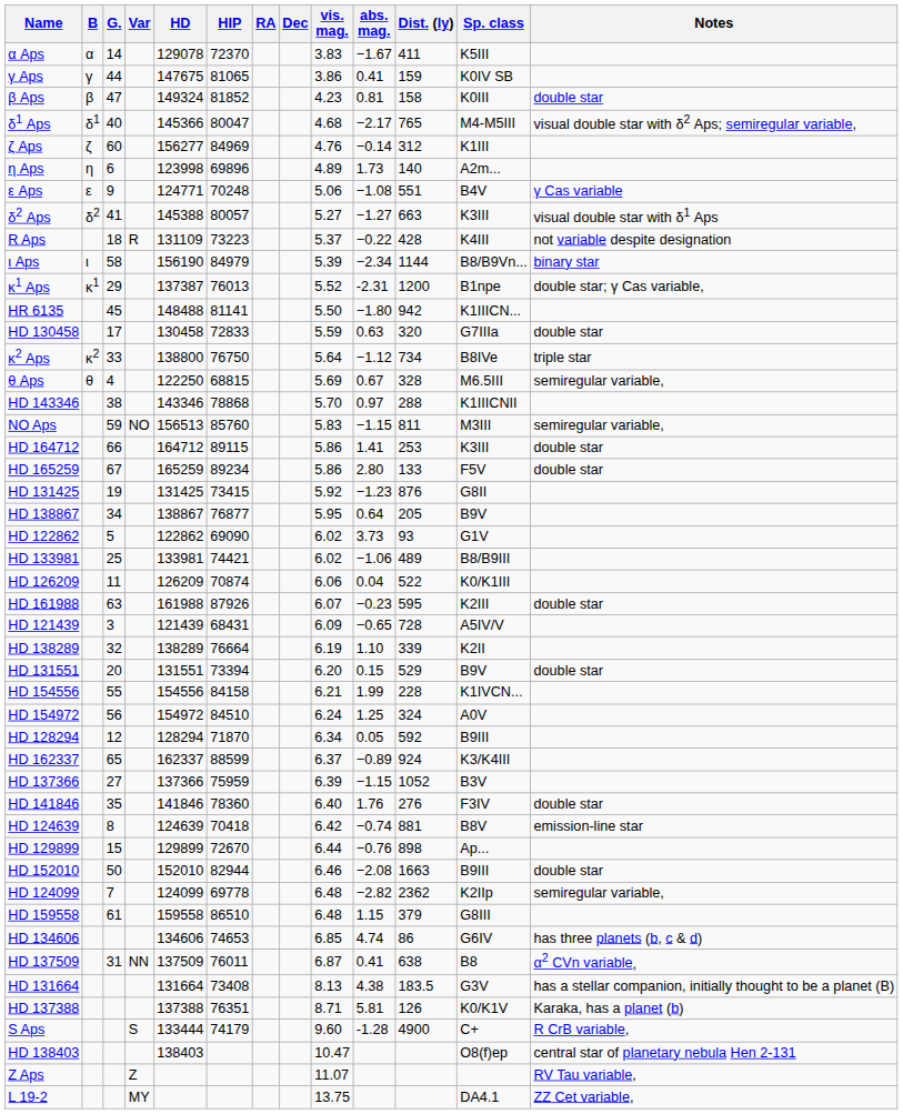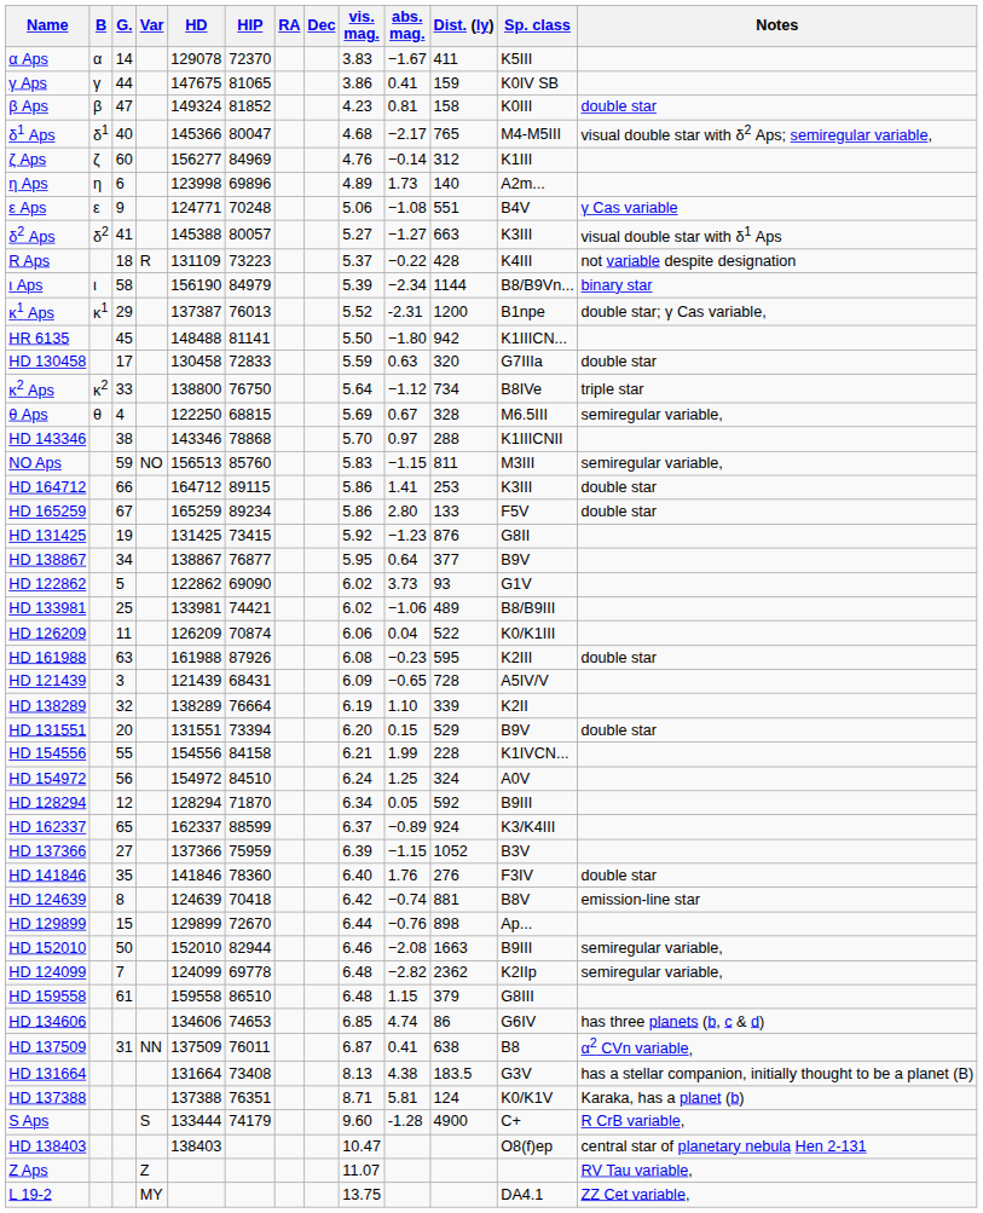 <table class="wikitable sortable sticky-header">
 <tr>
 <th><a href='#'>Name</a></th>
 <th><a href='#'>B</a></th>
 <th><a href='#'>G.</a></th>
 <th><a href='#'>Var</a></th>
 <th><a href='#'>HD</a></th>
 <th><a href='#'>HIP</a></th>
 <th><a href='#'>RA</a></th>
 <th><a href='#'>Dec</a></th>
 <th><a href='#'>vis.<br>mag.</a></th>
 <th><a href='#'>abs.<br>mag.</a></th>
 <th><a href='#'>Dist.</a> (<a href='#'>ly</a>)</th>
 <th><a href='#'>Sp. class</a></th>
 <th>Notes</th>
 </tr>
 <tr>
 <td><a href='#'>α Aps</a></td>
 <td>α</td>
 <td>14</td>
 <td></td>
 <td>129078</td>
 <td>72370</td>
 <td></td>
 <td></td>
 <td>3.83</td>
 <td>−1.67</td>
 <td>411</td>
 <td>K5III</td>
 <td></td>
 </tr>
 <tr>
 <td><a href='#'>γ Aps</a></td>
 <td>γ</td>
 <td>44</td>
 <td></td>
 <td>147675</td>
 <td>81065</td>
 <td></td>
 <td></td>
 <td>3.86</td>
 <td>0.41</td>
 <td>159</td>
 <td>K0IV SB</td>
 <td></td>
 </tr>
 <tr>
 <td><a href='#'>β Aps</a></td>
 <td>β</td>
 <td>47</td>
 <td></td>
 <td>149324</td>
 <td>81852</td>
 <td></td>
 <td></td>
 <td>4.23</td>
 <td>0.81</td>
 <td>158</td>
 <td>K0III</td>
 <td style="text-align:left;"><a href='#'>double star</a></td>
 </tr>
 <tr>
 <td><a href='#'>δ<sup>1</sup> Aps</a></td>
 <td>δ<sup>1</sup></td>
 <td>40</td>
 <td></td>
 <td>145366</td>
 <td>80047</td>
 <td></td>
 <td></td>
 <td>4.68</td>
 <td>−2.17</td>
 <td>765</td>
 <td>M4-M5III</td>
 <td style="text-align:left;">visual double star with δ<sup>2</sup> Aps; <a href='#'>semiregular variable</a>, </td>
 </tr>
 <tr>
 <td><a href='#'>ζ Aps</a></td>
 <td>ζ</td>
 <td>60</td>
 <td></td>
 <td>156277</td>
 <td>84969</td>
 <td></td>
 <td></td>
 <td>4.76</td>
 <td>−0.14</td>
 <td>312</td>
 <td>K1III</td>
 <td></td>
 </tr>
 <tr>
 <td><a href='#'>η Aps</a></td>
 <td>η</td>
 <td>6</td>
 <td></td>
 <td>123998</td>
 <td>69896</td>
 <td></td>
 <td></td>
 <td>4.89</td>
 <td>1.73</td>
 <td>140</td>
 <td>A2m...</td>
 <td></td>
 </tr>
 <tr>
 <td><a href='#'>ε Aps</a></td>
 <td>ε</td>
 <td>9</td>
 <td></td>
 <td>124771</td>
 <td>70248</td>
 <td></td>
 <td></td>
 <td>5.06</td>
 <td>−1.08</td>
 <td>551</td>
 <td>B4V</td>
 <td style="text-align:left;"><a href='#'>γ Cas variable</a></td>
 </tr>
 <tr>
 <td><a href='#'>δ<sup>2</sup> Aps</a></td>
 <td>δ<sup>2</sup></td>
 <td>41</td>
 <td></td>
 <td>145388</td>
 <td>80057</td>
 <td></td>
 <td></td>
 <td>5.27</td>
 <td>−1.27</td>
 <td>663</td>
 <td>K3III</td>
 <td style="text-align:left;">visual double star with δ<sup>1</sup> Aps</td>
 </tr>
 <tr>
 <td><a href='#'>R Aps</a></td>
 <td></td>
 <td>18</td>
 <td>R</td>
 <td>131109</td>
 <td>73223</td>
 <td></td>
 <td></td>
 <td>5.37</td>
 <td>−0.22</td>
 <td>428</td>
 <td>K4III</td>
 <td style="text-align:left;">not <a href='#'>variable</a> despite designation</td>
 </tr>
 <tr>
 <td><a href='#'>ι Aps</a></td>
 <td>ι</td>
 <td>58</td>
 <td></td>
 <td>156190</td>
 <td>84979</td>
 <td></td>
 <td></td>
 <td>5.39</td>
 <td>−2.34</td>
 <td>1144</td>
 <td>B8/B9Vn...</td>
 <td style="text-align:left;"><a href='#'>binary star</a></td>
 </tr>
 <tr>
 <td><a href='#'>κ<sup>1</sup> Aps</a></td>
 <td>κ<sup>1</sup></td>
 <td>29</td>
 <td></td>
 <td>137387</td>
 <td>76013</td>
 <td></td>
 <td></td>
 <td>5.52</td>
 <td>-2.31</td>
 <td>1200</td>
 <td>B1npe</td>
 <td style="text-align:left;">double star; γ Cas variable, </td>
 </tr>
 <tr>
 <td><a href='#'>HR 6135</a></td>
 <td></td>
 <td>45</td>
 <td></td>
 <td>148488</td>
 <td>81141</td>
 <td></td>
 <td></td>
 <td>5.50</td>
 <td>−1.80</td>
 <td>942</td>
 <td>K1IIICN...</td>
 <td></td>
 </tr>
 <tr>
 <td><a href='#'>HD 130458</a></td>
 <td></td>
 <td>17</td>
 <td></td>
 <td>130458</td>
 <td>72833</td>
 <td></td>
 <td></td>
 <td>5.59</td>
 <td>0.63</td>
 <td>320</td>
 <td>G7IIIa</td>
 <td style="text-align:left;">double star</td>
 </tr>
 <tr>
 <td><a href='#'>κ<sup>2</sup> Aps</a></td>
 <td>κ<sup>2</sup></td>
 <td>33</td>
 <td></td>
 <td>138800</td>
 <td>76750</td>
 <td></td>
 <td></td>
 <td>5.64</td>
 <td>−1.12</td>
 <td>734</td>
 <td>B8IVe</td>
 <td style="text-align:left;">triple star</td>
 </tr>
 <tr>
 <td><a href='#'>θ Aps</a></td>
 <td>θ</td>
 <td>4</td>
 <td></td>
 <td>122250</td>
 <td>68815</td>
 <td></td>
 <td></td>
 <td>5.69</td>
 <td>0.67</td>
 <td>328</td>
 <td>M6.5III</td>
 <td style="text-align:left;">semiregular variable, </td>
 </tr>
 <tr>
 <td><a href='#'>HD 143346</a></td>
 <td></td>
 <td>38</td>
 <td></td>
 <td>143346</td>
 <td>78868</td>
 <td></td>
 <td></td>
 <td>5.70</td>
 <td>0.97</td>
 <td>288</td>
 <td>K1IIICNII</td>
 <td></td>
 </tr>
 <tr>
 <td><a href='#'>NO Aps</a></td>
 <td></td>
 <td>59</td>
 <td>NO</td>
 <td>156513</td>
 <td>85760</td>
 <td></td>
 <td></td>
 <td>5.83</td>
 <td>−1.15</td>
 <td>811</td>
 <td>M3III</td>
 <td style="text-align:left;">semiregular variable, </td>
 </tr>
 <tr>
 <td><a href='#'>HD 164712</a></td>
 <td></td>
 <td>66</td>
 <td></td>
 <td>164712</td>
 <td>89115</td>
 <td></td>
 <td></td>
 <td>5.86</td>
 <td>1.41</td>
 <td>253</td>
 <td>K3III</td>
 <td style="text-align:left;">double star</td>
 </tr>
 <tr>
 <td><a href='#'>HD 165259</a></td>
 <td></td>
 <td>67</td>
 <td></td>
 <td>165259</td>
 <td>89234</td>
 <td></td>
 <td></td>
 <td>5.86</td>
 <td>2.80</td>
 <td>133</td>
 <td>F5V</td>
 <td style="text-align:left;">double star</td>
 </tr>
 <tr>
 <td><a href='#'>HD 131425</a></td>
 <td></td>
 <td>19</td>
 <td></td>
 <td>131425</td>
 <td>73415</td>
 <td></td>
 <td></td>
 <td>5.92</td>
 <td>−1.23</td>
 <td>876</td>
 <td>G8II</td>
 <td></td>
 </tr>
 <tr>
 <td><a href='#'>HD 138867</a></td>
 <td></td>
 <td>34</td>
 <td></td>
 <td>138867</td>
 <td>76877</td>
 <td></td>
 <td></td>
 <td>5.95</td>
 <td>0.64</td>
-<td>205</td>
+<td>377</td>
 <td>B9V</td>
 <td></td>
 </tr>
 <tr>
 <td><a href='#'>HD 122862</a></td>
 <td></td>
 <td>5</td>
 <td></td>
 <td>122862</td>
 <td>69090</td>
 <td></td>
 <td></td>
 <td>6.02</td>
 <td>3.73</td>
 <td>93</td>
 <td>G1V</td>
 <td></td>
 </tr>
 <tr>
 <td><a href='#'>HD 133981</a></td>
 <td></td>
 <td>25</td>
 <td></td>
 <td>133981</td>
 <td>74421</td>
 <td></td>
 <td></td>
 <td>6.02</td>
 <td>−1.06</td>
 <td>489</td>
 <td>B8/B9III</td>
 <td></td>
 </tr>
 <tr>
 <td><a href='#'>HD 126209</a></td>
 <td></td>
 <td>11</td>
 <td></td>
 <td>126209</td>
 <td>70874</td>
 <td></td>
 <td></td>
 <td>6.06</td>
 <td>0.04</td>
 <td>522</td>
 <td>K0/K1III</td>
 <td></td>
 </tr>
 <tr>
 <td><a href='#'>HD 161988</a></td>
 <td></td>
 <td>63</td>
 <td></td>
 <td>161988</td>
 <td>87926</td>
 <td></td>
 <td></td>
-<td>6.07</td>
+<td>6.08</td>
 <td>−0.23</td>
 <td>595</td>
 <td>K2III</td>
 <td style="text-align:left;">double star</td>
 </tr>
 <tr>
 <td><a href='#'>HD 121439</a></td>
 <td></td>
 <td>3</td>
 <td></td>
 <td>121439</td>
 <td>68431</td>
 <td></td>
 <td></td>
 <td>6.09</td>
 <td>−0.65</td>
 <td>728</td>
 <td>A5IV/V</td>
 <td></td>
 </tr>
 <tr>
 <td><a href='#'>HD 138289</a></td>
 <td></td>
 <td>32</td>
 <td></td>
 <td>138289</td>
 <td>76664</td>
 <td></td>
 <td></td>
 <td>6.19</td>
 <td>1.10</td>
 <td>339</td>
 <td>K2II</td>
 <td></td>
 </tr>
 <tr>
 <td><a href='#'>HD 131551</a></td>
 <td></td>
 <td>20</td>
 <td></td>
 <td>131551</td>
 <td>73394</td>
 <td></td>
 <td></td>
 <td>6.20</td>
 <td>0.15</td>
 <td>529</td>
 <td>B9V</td>
 <td style="text-align:left;">double star</td>
 </tr>
 <tr>
 <td><a href='#'>HD 154556</a></td>
 <td></td>
 <td>55</td>
 <td></td>
 <td>154556</td>
 <td>84158</td>
 <td></td>
 <td></td>
 <td>6.21</td>
 <td>1.99</td>
 <td>228</td>
 <td>K1IVCN...</td>
 <td></td>
 </tr>
 <tr>
 <td><a href='#'>HD 154972</a></td>
 <td></td>
 <td>56</td>
 <td></td>
 <td>154972</td>
 <td>84510</td>
 <td></td>
 <td></td>
 <td>6.24</td>
 <td>1.25</td>
 <td>324</td>
 <td>A0V</td>
 <td></td>
 </tr>
 <tr>
 <td><a href='#'>HD 128294</a></td>
 <td></td>
 <td>12</td>
 <td></td>
 <td>128294</td>
 <td>71870</td>
 <td></td>
 <td></td>
 <td>6.34</td>
 <td>0.05</td>
 <td>592</td>
 <td>B9III</td>
 <td></td>
 </tr>
 <tr>
 <td><a href='#'>HD 162337</a></td>
 <td></td>
 <td>65</td>
 <td></td>
 <td>162337</td>
 <td>88599</td>
 <td></td>
 <td></td>
 <td>6.37</td>
 <td>−0.89</td>
 <td>924</td>
 <td>K3/K4III</td>
 <td></td>
 </tr>
 <tr>
 <td><a href='#'>HD 137366</a></td>
 <td></td>
 <td>27</td>
 <td></td>
 <td>137366</td>
 <td>75959</td>
 <td></td>
 <td></td>
 <td>6.39</td>
 <td>−1.15</td>
 <td>1052</td>
 <td>B3V</td>
 <td></td>
 </tr>
 <tr>
 <td><a href='#'>HD 141846</a></td>
 <td></td>
 <td>35</td>
 <td></td>
 <td>141846</td>
 <td>78360</td>
 <td></td>
 <td></td>
 <td>6.40</td>
 <td>1.76</td>
 <td>276</td>
 <td>F3IV</td>
 <td style="text-align:left;">double star</td>
 </tr>
 <tr>
 <td><a href='#'>HD 124639</a></td>
 <td></td>
 <td>8</td>
 <td></td>
 <td>124639</td>
 <td>70418</td>
 <td></td>
 <td></td>
 <td>6.42</td>
 <td>−0.74</td>
 <td>881</td>
 <td>B8V</td>
 <td style="text-align:left;">emission-line star</td>
 </tr>
 <tr>
 <td><a href='#'>HD 129899</a></td>
 <td></td>
 <td>15</td>
 <td></td>
 <td>129899</td>
 <td>72670</td>
 <td></td>
 <td></td>
 <td>6.44</td>
 <td>−0.76</td>
 <td>898</td>
 <td>Ap...</td>
 <td></td>
 </tr>
 <tr>
 <td><a href='#'>HD 152010</a></td>
 <td></td>
 <td>50</td>
 <td></td>
 <td>152010</td>
 <td>82944</td>
 <td></td>
 <td></td>
 <td>6.46</td>
 <td>−2.08</td>
 <td>1663</td>
 <td>B9III</td>
-<td style="text-align:left;">double star</td>
+<td style="text-align:left;">semiregular variable, </td>
 </tr>
 <tr>
 <td><a href='#'>HD 124099</a></td>
 <td></td>
 <td>7</td>
 <td></td>
 <td>124099</td>
 <td>69778</td>
 <td></td>
 <td></td>
 <td>6.48</td>
 <td>−2.82</td>
 <td>2362</td>
 <td>K2IIp</td>
 <td>semiregular variable, </td>
 </tr>
 <tr>
 <td><a href='#'>HD 159558</a></td>
 <td></td>
 <td>61</td>
 <td></td>
 <td>159558</td>
 <td>86510</td>
 <td></td>
 <td></td>
 <td>6.48</td>
 <td>1.15</td>
 <td>379</td>
 <td>G8III</td>
 <td></td>
 </tr>
 <tr>
 <td><a href='#'>HD 134606</a></td>
 <td></td>
 <td></td>
 <td></td>
 <td>134606</td>
 <td>74653</td>
 <td></td>
 <td></td>
 <td>6.85</td>
 <td>4.74</td>
 <td>86</td>
 <td>G6IV</td>
 <td style="text-align:left;">has three <a href='#'>planets</a> (<a href='#'>b</a>, <a href='#'>c</a> & <a href='#'>d</a>)</td>
 </tr>
 <tr>
 <td><a href='#'>HD 137509</a></td>
 <td></td>
 <td>31</td>
 <td>NN</td>
 <td>137509</td>
 <td>76011</td>
 <td></td>
 <td></td>
 <td>6.87</td>
 <td>0.41</td>
 <td>638</td>
 <td>B8</td>
 <td style="text-align:left;"><a href='#'>α<sup>2</sup> CVn variable</a>, </td>
 </tr>
 <tr>
 <td><a href='#'>HD 131664</a></td>
 <td></td>
 <td></td>
 <td></td>
 <td>131664</td>
 <td>73408</td>
 <td></td>
 <td></td>
 <td>8.13</td>
 <td>4.38</td>
 <td>183.5</td>
 <td>G3V</td>
 <td style="text-align:left;">has a stellar companion, initially thought to be a planet (B)</td>
 </tr>
 <tr>
 <td><a href='#'>HD 137388</a></td>
 <td></td>
 <td></td>
 <td></td>
 <td>137388</td>
 <td>76351</td>
 <td></td>
 <td></td>
 <td>8.71</td>
 <td>5.81</td>
-<td>126</td>
+<td>124</td>
 <td>K0/K1V</td>
 <td style="text-align:left;">Karaka, has a <a href='#'>planet</a> (<a href='#'>b</a>)</td>
 </tr>
 <tr>
 <td><a href='#'>S Aps</a></td>
 <td></td>
 <td></td>
 <td>S</td>
 <td>133444</td>
 <td>74179</td>
 <td></td>
 <td></td>
 <td>9.60</td>
 <td>-1.28</td>
 <td>4900</td>
 <td>C+</td>
 <td style="text-align:left;"><a href='#'>R CrB variable</a>, </td>
 </tr>
 <tr>
 <td><a href='#'>HD 138403</a></td>
 <td></td>
 <td></td>
 <td></td>
 <td>138403</td>
 <td></td>
 <td></td>
 <td></td>
 <td>10.47</td>
 <td></td>
 <td></td>
 <td>O8(f)ep</td>
 <td style="text-align:left;">central star of <a href='#'>planetary nebula</a> <a href='#'>Hen 2-131</a></td>
 </tr>
 <tr>
 <td><a href='#'>Z Aps</a></td>
 <td></td>
 <td></td>
 <td>Z</td>
 <td></td>
 <td></td>
 <td></td>
 <td></td>
 <td>11.07</td>
 <td></td>
 <td></td>
 <td></td>
 <td style="text-align:left;"><a href='#'>RV Tau variable</a>, </td>
 </tr>
 <tr>
 <td><a href='#'>L 19-2</a></td>
 <td></td>
 <td></td>
 <td>MY</td>
 <td></td>
 <td></td>
 <td></td>
 <td></td>
 <td>13.75</td>
 <td></td>
 <td></td>
 <td>DA4.1</td>
 <td style="text-align:left;"><a href='#'>ZZ Cet variable</a>, <br></td>
 </tr>
 </table>
